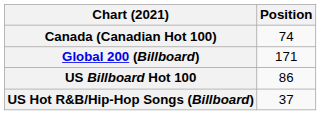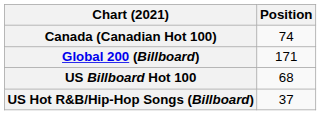 <table class="wikitable plainrowheaders sortable" style="text-align:center">
 <tr>
 <th scope="col">Chart (2021)</th>
 <th scope="col">Position</th>
 </tr>
 <tr>
 <th scope="row">Canada (Canadian Hot 100)</th>
 <td>74</td>
 </tr>
 <tr>
 <th scope="row"><a href='#'>Global 200</a> (<em>Billboard</em>)</th>
 <td>171</td>
 </tr>
 <tr>
 <th scope="row">US <em>Billboard</em> Hot 100</th>
-<td>86</td>
+<td>68</td>
 </tr>
 <tr>
 <th scope="row">US Hot R&B/Hip-Hop Songs (<em>Billboard</em>)</th>
 <td>37</td>
 </tr>
 </table>
